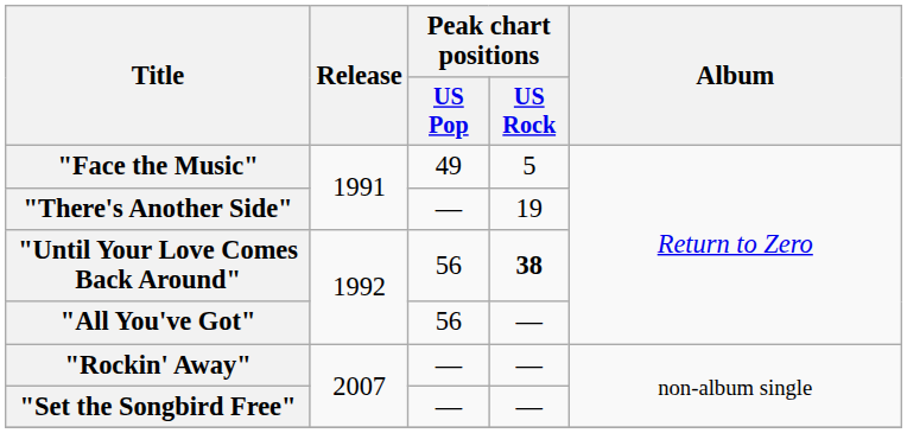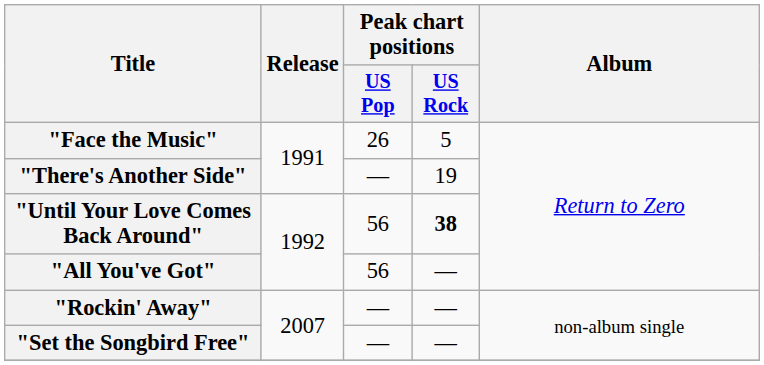 <table class="wikitable plainrowheaders" style="text-align:center;">
 <tr>
 <th scope="col" rowspan="2" style="width:11em;">Title</th>
 <th scope="col" rowspan="2" style="width:0.5em;">Release</th>
 <th colspan="2" scope="col">Peak chart positions</th>
 <th scope="col" rowspan="2" style="width:12em;"><br>Album<br><br></th>
 </tr>
 <tr>
 <th scope="col" style="width:2.9em;font-size:90%;"><a href='#'>US Pop</a></th>
 <th scope="col" style="width:2.9em;font-size:90%;"><a href='#'>US Rock</a></th>
 </tr>
 <tr>
 <th scope="row">"Face the Music"</th>
 <td rowspan=2>1991</td>
-<td>49</td>
+<td>26</td>
 <td>5</td>
 <td rowspan=4><em><a href='#'>Return to Zero</a></em></td>
 </tr>
 <tr>
 <th scope="row">"There's Another Side"</th>
 <td>―</td>
 <td>19</td>
 </tr>
 <tr>
 <th scope="row">"Until Your Love Comes Back Around"</th>
 <td rowspan=2>1992</td>
 <td>56</td>
 <td><strong>38</strong></td>
 </tr>
 <tr>
 <th scope="row">"All You've Got"</th>
 <td>56</td>
 <td>―</td>
 </tr>
 <tr>
 <th scope="row">"Rockin' Away"</th>
 <td rowspan=2>2007</td>
 <td>―</td>
 <td>―</td>
 <td rowspan=2><small>non-album single</small></td>
 </tr>
 <tr>
 <th scope="row">"Set the Songbird Free"</th>
 <td>―</td>
 <td>―</td>
 </tr>
 <tr>
 </tr>
 </table>
